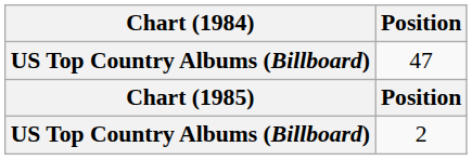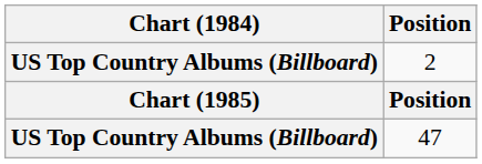 <table class="wikitable plainrowheaders" style="text-align:center">
 <tr>
 <th scope="col">Chart (1984)</th>
 <th scope="col">Position</th>
 </tr>
 <tr>
 <th scope="row">US Top Country Albums (<em>Billboard</em>)</th>
-<td>47</td>
+<td>2</td>
 </tr>
 <tr>
 <th scope="col">Chart (1985)</th>
 <th scope="col">Position</th>
 </tr>
 <tr>
 <th scope="row">US Top Country Albums (<em>Billboard</em>)</th>
-<td>2</td>
+<td>47</td>
 </tr>
 </table>
